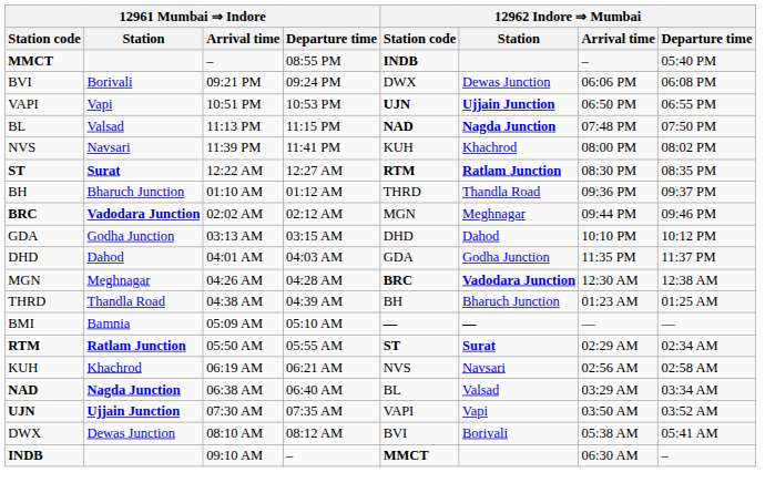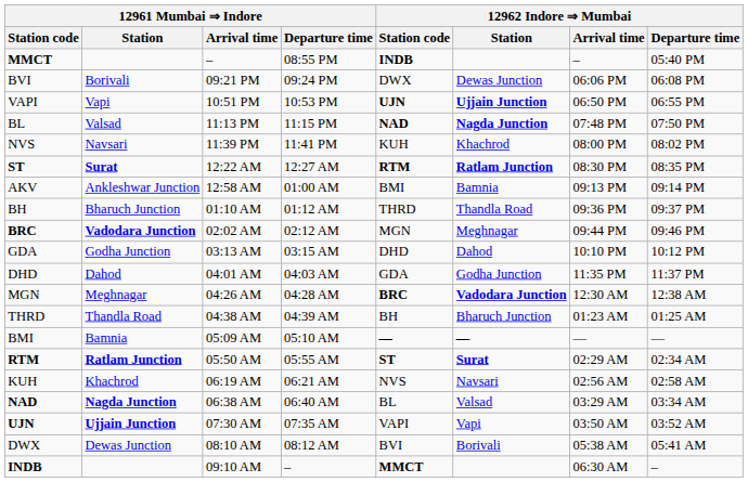 <table class="wikitable">
 <tr>
 <th colspan="4">12961 Mumbai ⇒ Indore</th>
 <th colspan="4">12962 Indore ⇒ Mumbai</th>
 </tr>
 <tr>
 <th>Station code</th>
 <th>Station</th>
 <th>Arrival time</th>
 <th>Departure time</th>
 <th>Station code</th>
 <th>Station</th>
 <th>Arrival time</th>
 <th>Departure time</th>
 </tr>
 <tr>
 <td><strong>MMCT</strong></td>
 <td><strong></strong></td>
 <td>–</td>
 <td>08:55 PM</td>
 <td><strong>INDB</strong></td>
 <td><strong></strong></td>
 <td>–</td>
 <td>05:40 PM</td>
 </tr>
 <tr>
 <td>BVI</td>
 <td><a href='#'>Borivali</a></td>
 <td>09:21 PM</td>
 <td>09:24 PM</td>
 <td>DWX</td>
 <td><a href='#'>Dewas Junction</a></td>
 <td>06:06 PM</td>
 <td>06:08 PM</td>
 </tr>
 <tr>
 <td>VAPI</td>
 <td><a href='#'>Vapi</a></td>
 <td>10:51 PM</td>
 <td>10:53 PM</td>
 <td><strong>UJN</strong></td>
 <td><a href='#'><strong>Ujjain Junction</strong></a></td>
 <td>06:50 PM</td>
 <td>06:55 PM</td>
 </tr>
 <tr>
 <td>BL</td>
 <td><a href='#'>Valsad</a></td>
 <td>11:13 PM</td>
 <td>11:15 PM</td>
 <td><strong>NAD</strong></td>
 <td><a href='#'><strong>Nagda Junction</strong></a></td>
 <td>07:48 PM</td>
 <td>07:50 PM</td>
 </tr>
 <tr>
 <td>NVS</td>
 <td><a href='#'>Navsari</a></td>
 <td>11:39 PM</td>
 <td>11:41 PM</td>
 <td>KUH</td>
 <td><a href='#'>Khachrod</a></td>
 <td>08:00 PM</td>
 <td>08:02 PM</td>
 </tr>
 <tr>
 <td><strong>ST</strong></td>
 <td><a href='#'><strong>Surat</strong></a></td>
 <td>12:22 AM</td>
 <td>12:27 AM</td>
 <td><strong>RTM</strong></td>
 <td><a href='#'><strong>Ratlam Junction</strong></a></td>
 <td>08:30 PM</td>
 <td>08:35 PM</td>
+</tr>
+<tr>
+<td>AKV</td>
+<td><a href='#'>Ankleshwar Junction</a></td>
+<td>12:58 AM</td>
+<td>01:00 AM</td>
+<td>BMI</td>
+<td><a href='#'>Bamnia</a></td>
+<td>09:13 PM</td>
+<td>09:14 PM</td>
 </tr>
 <tr>
 <td>BH</td>
 <td><a href='#'>Bharuch Junction</a></td>
 <td>01:10 AM</td>
 <td>01:12 AM</td>
 <td>THRD</td>
 <td><a href='#'>Thandla Road</a></td>
 <td>09:36 PM</td>
 <td>09:37 PM</td>
 </tr>
 <tr>
 <td><strong>BRC</strong></td>
 <td><a href='#'><strong>Vadodara Junction</strong></a></td>
 <td>02:02 AM</td>
 <td>02:12 AM</td>
 <td>MGN</td>
 <td><a href='#'>Meghnagar</a></td>
 <td>09:44 PM</td>
 <td>09:46 PM</td>
 </tr>
 <tr>
 <td>GDA</td>
 <td><a href='#'>Godha Junction</a></td>
 <td>03:13 AM</td>
 <td>03:15 AM</td>
 <td>DHD</td>
 <td><a href='#'>Dahod</a></td>
 <td>10:10 PM</td>
 <td>10:12 PM</td>
 </tr>
 <tr>
 <td>DHD</td>
 <td><a href='#'>Dahod</a></td>
 <td>04:01 AM</td>
 <td>04:03 AM</td>
 <td>GDA</td>
 <td><a href='#'>Godha Junction</a></td>
 <td>11:35 PM</td>
 <td>11:37 PM</td>
 </tr>
 <tr>
 <td>MGN</td>
 <td><a href='#'>Meghnagar</a></td>
 <td>04:26 AM</td>
 <td>04:28 AM</td>
 <td><strong>BRC</strong></td>
 <td><a href='#'><strong>Vadodara Junction</strong></a></td>
 <td>12:30 AM</td>
 <td>12:38 AM</td>
 </tr>
 <tr>
 <td>THRD</td>
 <td><a href='#'>Thandla Road</a></td>
 <td>04:38 AM</td>
 <td>04:39 AM</td>
 <td>BH</td>
 <td><a href='#'>Bharuch Junction</a></td>
 <td>01:23 AM</td>
 <td>01:25 AM</td>
 </tr>
 <tr>
 <td>BMI</td>
 <td><a href='#'>Bamnia</a></td>
 <td>05:09 AM</td>
 <td>05:10 AM</td>
 <td><strong><em>—</em></strong></td>
 <td><strong><em>—</em></strong></td>
 <td>—</td>
 <td>—</td>
 </tr>
 <tr>
 <td><strong>RTM</strong></td>
 <td><a href='#'><strong>Ratlam Junction</strong></a></td>
 <td>05:50 AM</td>
 <td>05:55 AM</td>
 <td><strong>ST</strong></td>
 <td><a href='#'><strong>Surat</strong></a></td>
 <td>02:29 AM</td>
 <td>02:34 AM</td>
 </tr>
 <tr>
 <td>KUH</td>
 <td><a href='#'>Khachrod</a></td>
 <td>06:19 AM</td>
 <td>06:21 AM</td>
 <td>NVS</td>
 <td><a href='#'>Navsari</a></td>
 <td>02:56 AM</td>
 <td>02:58 AM</td>
 </tr>
 <tr>
 <td><strong>NAD</strong></td>
 <td><a href='#'><strong>Nagda Junction</strong></a></td>
 <td>06:38 AM</td>
 <td>06:40 AM</td>
 <td>BL</td>
 <td><a href='#'>Valsad</a></td>
 <td>03:29 AM</td>
 <td>03:34 AM</td>
 </tr>
 <tr>
 <td><strong>UJN</strong></td>
 <td><a href='#'><strong>Ujjain Junction</strong></a></td>
 <td>07:30 AM</td>
 <td>07:35 AM</td>
 <td>VAPI</td>
 <td><a href='#'>Vapi</a></td>
 <td>03:50 AM</td>
 <td>03:52 AM</td>
 </tr>
 <tr>
 <td>DWX</td>
 <td><a href='#'>Dewas Junction</a></td>
 <td>08:10 AM</td>
 <td>08:12 AM</td>
 <td>BVI</td>
 <td><a href='#'>Borivali</a></td>
 <td>05:38 AM</td>
 <td>05:41 AM</td>
 </tr>
 <tr>
 <td><strong>INDB</strong></td>
 <td><strong></strong></td>
 <td>09:10 AM</td>
 <td>–</td>
 <td><strong>MMCT</strong></td>
 <td></td>
 <td>06:30 AM</td>
 <td>–</td>
 </tr>
 </table>
